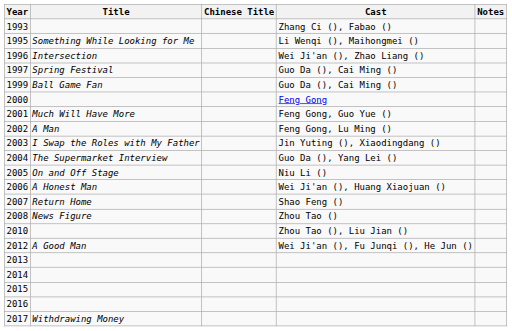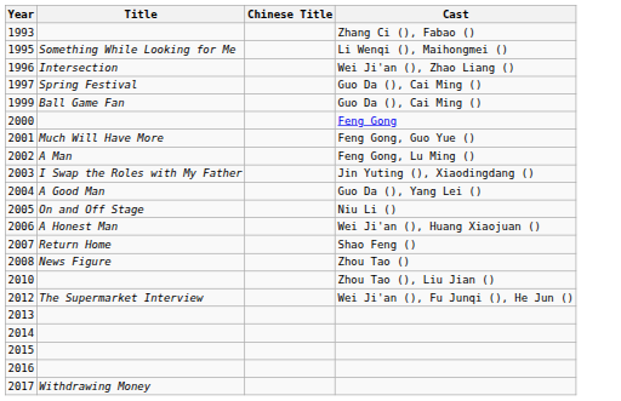 <table class="wikitable">
 <tr>
 <th>Year</th>
 <th>Title</th>
 <th>Chinese Title</th>
 <th>Cast</th>
-<th>Notes</th>
 </tr>
 <tr>
 <td>1993</td>
 <td></td>
 <td></td>
 <td>Zhang Ci (), Fabao ()</td>
-<td></td>
 </tr>
 <tr>
 <td>1995</td>
 <td><em>Something While Looking for Me</em></td>
 <td></td>
 <td>Li Wenqi (), Maihongmei ()</td>
-<td></td>
 </tr>
 <tr>
 <td>1996</td>
 <td><em>Intersection</em></td>
 <td></td>
 <td>Wei Ji'an (), Zhao Liang ()</td>
-<td></td>
 </tr>
 <tr>
 <td>1997</td>
 <td><em>Spring Festival</em></td>
 <td></td>
 <td>Guo Da (), Cai Ming ()</td>
-<td></td>
 </tr>
 <tr>
 <td>1999</td>
 <td><em>Ball Game Fan</em></td>
 <td></td>
 <td>Guo Da (), Cai Ming ()</td>
-<td></td>
 </tr>
 <tr>
 <td>2000</td>
 <td></td>
 <td></td>
 <td><a href='#'>Feng Gong</a></td>
-<td></td>
 </tr>
 <tr>
 <td>2001</td>
 <td><em>Much Will Have More</em></td>
 <td></td>
 <td>Feng Gong, Guo Yue ()</td>
-<td></td>
 </tr>
 <tr>
 <td>2002</td>
 <td><em>A Man</em></td>
 <td></td>
 <td>Feng Gong, Lu Ming ()</td>
-<td></td>
 </tr>
 <tr>
 <td>2003</td>
 <td><em>I Swap the Roles with My Father</em></td>
 <td></td>
 <td>Jin Yuting (), Xiaodingdang ()</td>
-<td></td>
 </tr>
 <tr>
 <td>2004</td>
-<td><em>The Supermarket Interview</em></td>
+<td><em>A Good Man</em></td>
 <td></td>
 <td>Guo Da (), Yang Lei ()</td>
-<td></td>
 </tr>
 <tr>
 <td>2005</td>
 <td><em>On and Off Stage</em></td>
 <td></td>
 <td>Niu Li ()</td>
-<td></td>
 </tr>
 <tr>
 <td>2006</td>
 <td><em>A Honest Man</em></td>
 <td></td>
 <td>Wei Ji'an (), Huang Xiaojuan ()</td>
-<td></td>
 </tr>
 <tr>
 <td>2007</td>
 <td><em>Return Home</em></td>
 <td></td>
 <td>Shao Feng ()</td>
-<td></td>
 </tr>
 <tr>
 <td>2008</td>
 <td><em>News Figure</em></td>
 <td></td>
 <td>Zhou Tao ()</td>
-<td></td>
 </tr>
 <tr>
 <td>2010</td>
 <td></td>
 <td></td>
 <td>Zhou Tao (), Liu Jian ()</td>
-<td></td>
 </tr>
 <tr>
 <td>2012</td>
-<td><em>A Good Man</em></td>
+<td><em>The Supermarket Interview</em></td>
 <td></td>
 <td>Wei Ji'an (), Fu Junqi (), He Jun ()</td>
-<td></td>
 </tr>
 <tr>
 <td>2013</td>
-<td></td>
 <td></td>
 <td></td>
 <td></td>
 </tr>
 <tr>
 <td>2014</td>
 <td></td>
 <td></td>
 <td></td>
-<td></td>
 </tr>
 <tr>
 <td>2015</td>
-<td></td>
 <td></td>
 <td></td>
 <td></td>
 </tr>
 <tr>
 <td>2016</td>
 <td></td>
 <td></td>
 <td></td>
-<td></td>
 </tr>
 <tr>
 <td>2017</td>
 <td><em>Withdrawing Money</em></td>
 <td></td>
 <td></td>
-<td></td>
 </tr>
 </table>
